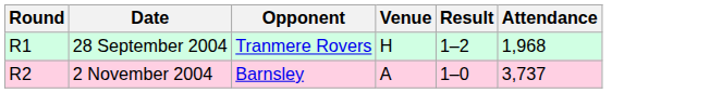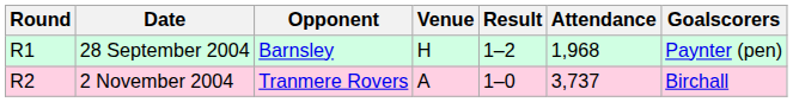 <table class="wikitable">
 <tr>
 <th>Round</th>
 <th>Date</th>
 <th>Opponent</th>
 <th>Venue</th>
 <th>Result</th>
 <th>Attendance</th>
+<th>Goalscorers</th>
 </tr>
 <tr style="background-color: #d0ffe3;">
 <td>R1</td>
 <td>28 September 2004</td>
-<td><a href='#'>Tranmere Rovers</a></td>
+<td><a href='#'>Barnsley</a></td>
 <td>H</td>
 <td>1–2</td>
 <td>1,968</td>
+<td><a href='#'>Paynter</a> (pen)</td>
 </tr>
 <tr style="background-color: #ffd0e3;">
 <td>R2</td>
 <td>2 November 2004</td>
-<td><a href='#'>Barnsley</a></td>
+<td><a href='#'>Tranmere Rovers</a></td>
 <td>A</td>
 <td>1–0</td>
 <td>3,737</td>
+<td><a href='#'>Birchall</a></td>
 </tr>
 </table>
